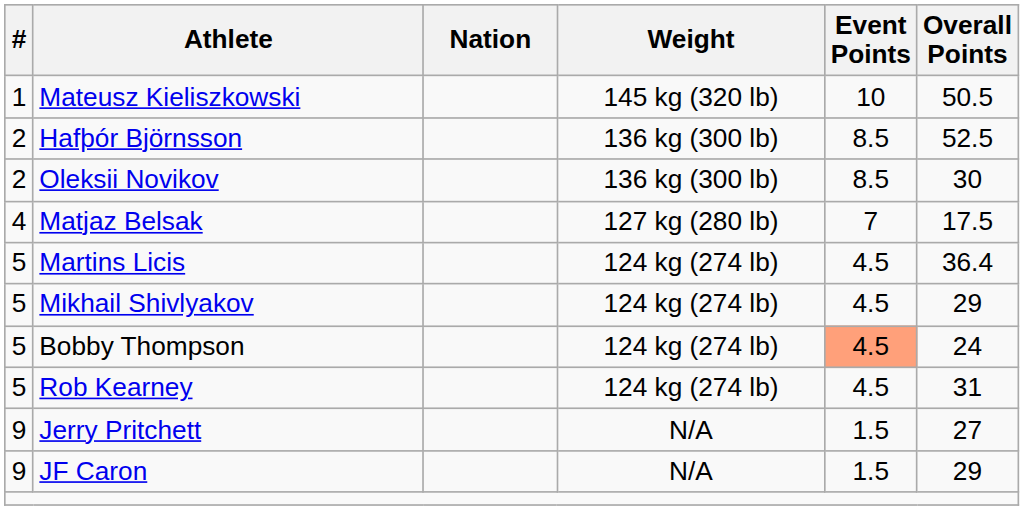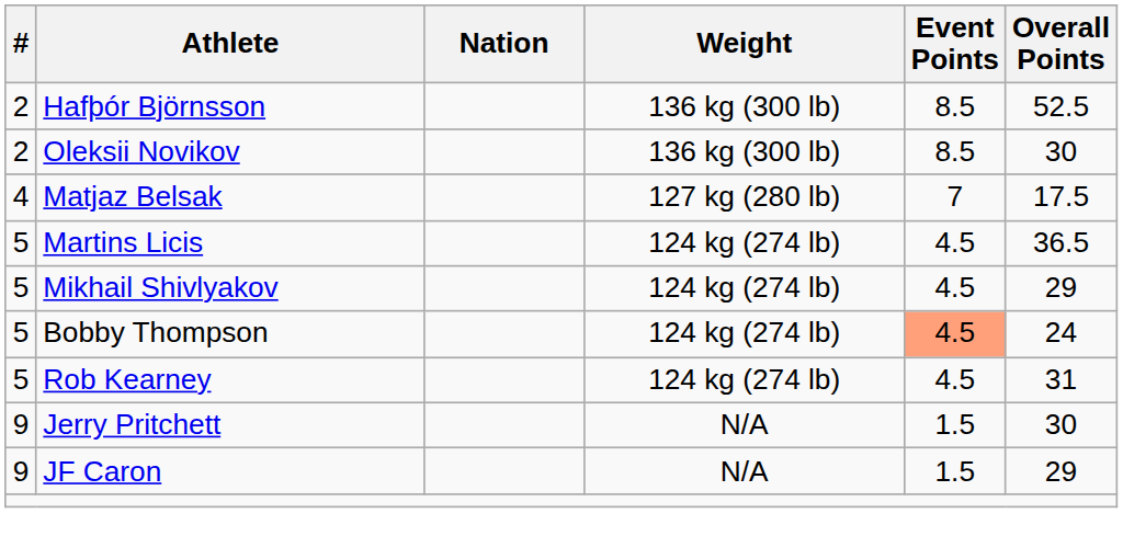 <table class="wikitable sortable" style="text-align:center;width: 70%;">
 <tr>
 <th scope="col" style="width: 10px;">#</th>
 <th scope="col">Athlete</th>
 <th scope="col">Nation</th>
 <th scope="col">Weight</th>
 <th scope="col" style="width: 10px;">Event Points</th>
 <th scope="col" style="width: 10px;">Overall Points</th>
-</tr>
-<tr>
-<td>1</td>
-<td align=left><a href='#'>Mateusz Kieliszkowski</a></td>
-<td align=left></td>
-<td>145 kg (320 lb)</td>
-<td>10</td>
-<td>50.5</td>
 </tr>
 <tr>
 <td>2</td>
 <td align=left><a href='#'>Hafþór Björnsson</a></td>
 <td align=left></td>
 <td>136 kg (300 lb)</td>
 <td>8.5</td>
 <td>52.5</td>
 </tr>
 <tr>
 <td>2</td>
 <td align=left><a href='#'>Oleksii Novikov</a></td>
 <td align=left></td>
 <td>136 kg (300 lb)</td>
 <td>8.5</td>
 <td>30</td>
 </tr>
 <tr>
 <td>4</td>
 <td align=left><a href='#'>Matjaz Belsak</a></td>
 <td align=left></td>
 <td>127 kg (280 lb)</td>
 <td>7</td>
 <td>17.5</td>
 </tr>
 <tr>
 <td>5</td>
 <td align=left><a href='#'>Martins Licis</a></td>
 <td align=left></td>
 <td>124 kg (274 lb)</td>
 <td>4.5</td>
-<td>36.4</td>
+<td>36.5</td>
 </tr>
 <tr>
 <td>5</td>
 <td align=left><a href='#'>Mikhail Shivlyakov</a></td>
 <td align=left></td>
 <td>124 kg (274 lb)</td>
 <td>4.5</td>
 <td>29</td>
 </tr>
 <tr>
 <td>5</td>
 <td align=left>Bobby Thompson</td>
 <td align=left></td>
 <td>124 kg (274 lb)</td>
 <td style="background: lightsalmon;">4.5</td>
 <td>24</td>
 </tr>
 <tr>
 <td>5</td>
 <td align=left><a href='#'>Rob Kearney</a></td>
 <td align=left></td>
 <td>124 kg (274 lb)</td>
 <td>4.5</td>
 <td>31</td>
 </tr>
 <tr>
 <td>9</td>
 <td align=left><a href='#'>Jerry Pritchett</a></td>
 <td align=left></td>
 <td>N/A</td>
 <td>1.5</td>
-<td>27</td>
+<td>30</td>
 </tr>
 <tr>
 <td>9</td>
 <td align=left><a href='#'>JF Caron</a></td>
 <td align=left></td>
 <td>N/A</td>
 <td>1.5</td>
 <td>29</td>
 </tr>
 <tr class="sortbottom">
 <td colspan="6"></td>
 </tr>
 </table>
